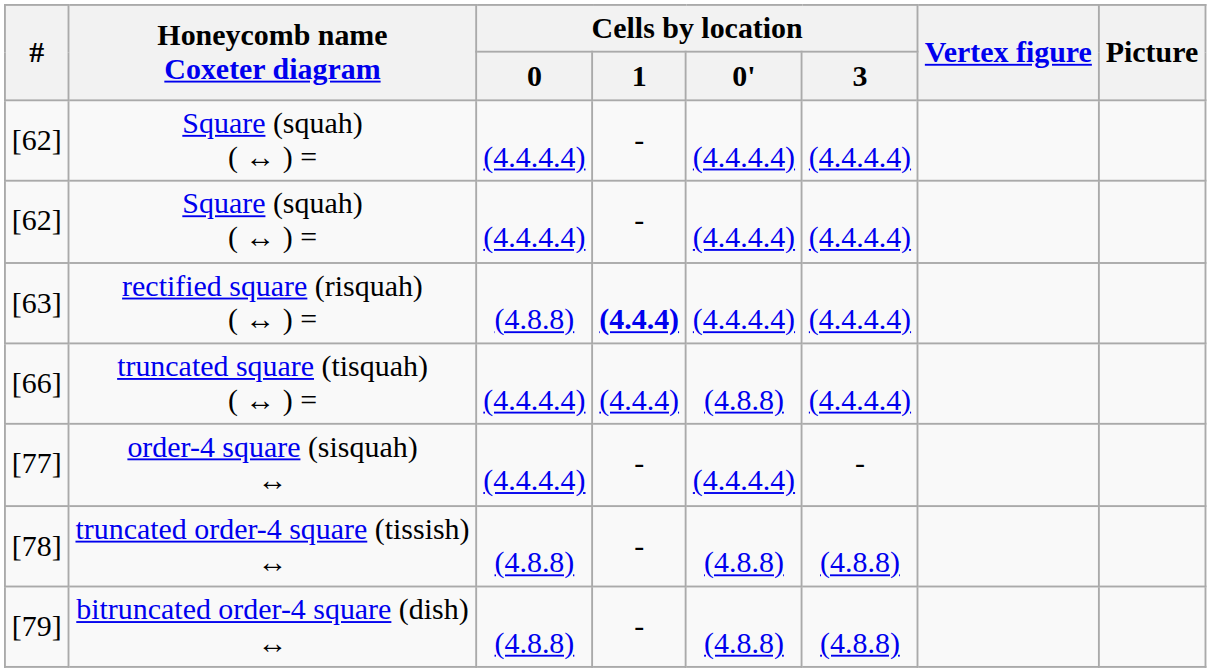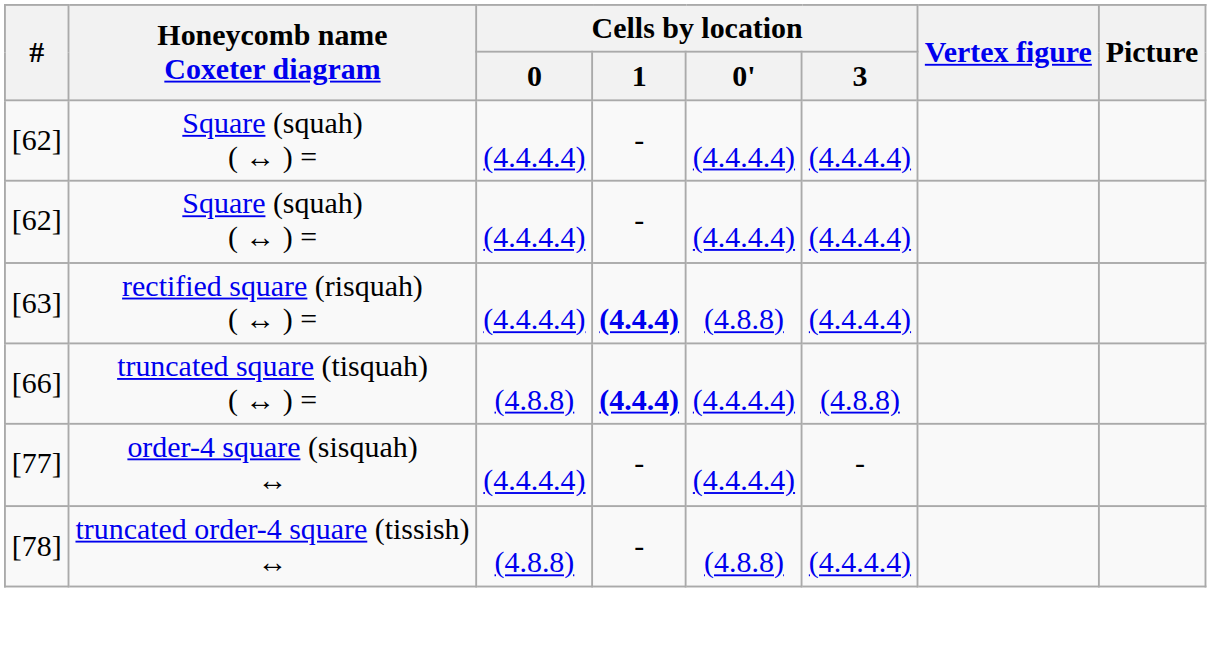 <table class="wikitable">
 <tr>
 <th rowspan=2>#</th>
 <th rowspan=2>Honeycomb name<br><a href='#'>Coxeter diagram</a></th>
 <th colspan=4>Cells by location</th>
 <th rowspan=2><a href='#'>Vertex figure</a></th>
 <th rowspan=2>Picture</th>
 </tr>
 <tr>
 <th>0<br></th>
 <th>1<br></th>
 <th>0'<br></th>
 <th>3<br></th>
 </tr>
 <tr align=center>
 <td>[62]</td>
 <td><a href='#'>Square</a> (squah)<br>(  ↔ ) = </td>
 <td><br><a href='#'>(4.4.4.4)</a></td>
 <td>-</td>
 <td><br><a href='#'>(4.4.4.4)</a></td>
 <td><br><a href='#'>(4.4.4.4)</a></td>
 <td></td>
 <td></td>
 </tr>
 <tr align=center>
 <td>[62]</td>
 <td><a href='#'>Square</a> (squah)<br>(  ↔ ) = </td>
 <td><br><a href='#'>(4.4.4.4)</a></td>
 <td>-</td>
 <td><br><a href='#'>(4.4.4.4)</a></td>
 <td><br><a href='#'>(4.4.4.4)</a></td>
 <td></td>
 <td></td>
 </tr>
 <tr align=center>
 <td>[63]</td>
 <td><a href='#'>rectified square</a> (risquah)<br>(  ↔ ) = </td>
+<td><br><a href='#'>(4.4.4.4)</a></td>
+<td><strong><br><a href='#'>(4.4.4)</a></strong></td>
 <td><br><a href='#'>(4.8.8)</a></td>
-<td><strong><br><a href='#'>(4.4.4)</a></strong></td>
-<td><br><a href='#'>(4.4.4.4)</a></td>
 <td><br><a href='#'>(4.4.4.4)</a></td>
 <td></td>
 <td></td>
 </tr>
 <tr align=center>
 <td>[66]</td>
 <td><a href='#'>truncated square</a> (tisquah)<br> (  ↔ ) = </td>
+<td><br><a href='#'>(4.8.8)</a></td>
+<td><strong><br><a href='#'>(4.4.4)</a></strong></td>
 <td><br><a href='#'>(4.4.4.4)</a></td>
-<td><br><a href='#'>(4.4.4)</a></td>
 <td><br><a href='#'>(4.8.8)</a></td>
-<td><br><a href='#'>(4.4.4.4)</a></td>
 <td></td>
 <td></td>
 </tr>
 <tr align=center>
 <td>[77]</td>
 <td><a href='#'>order-4 square</a> (sisquah)<br> ↔ </td>
 <td><br><a href='#'>(4.4.4.4)</a></td>
 <td>-</td>
 <td><br><a href='#'>(4.4.4.4)</a></td>
 <td>-</td>
 <td> </td>
 <td></td>
 </tr>
 <tr align=center>
 <td>[78]</td>
 <td><a href='#'>truncated order-4 square</a> (tissish)<br> ↔ </td>
 <td><br><a href='#'>(4.8.8)</a></td>
 <td>-</td>
 <td><br><a href='#'>(4.8.8)</a></td>
-<td><br><a href='#'>(4.8.8)</a></td>
-<td></td>
-<td></td>
-</tr>
-<tr align=center>
-<td>[79]</td>
-<td><a href='#'>bitruncated order-4 square</a> (dish)<br> ↔ </td>
-<td><br><a href='#'>(4.8.8)</a></td>
-<td>-</td>
-<td><br><a href='#'>(4.8.8)</a></td>
-<td><br><a href='#'>(4.8.8)</a></td>
+<td><br><a href='#'>(4.4.4.4)</a></td>
 <td></td>
 <td></td>
 </tr>
 </table>
